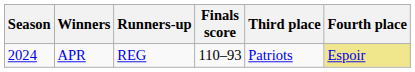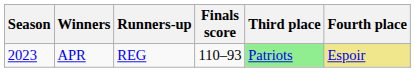 <table class="wikitable">
 <tr>
 <th>Season</th>
 <th>Winners</th>
 <th>Runners-up</th>
 <th>Finals<br>score</th>
 <th>Third place</th>
 <th>Fourth place</th>
 </tr>
 <tr>
-<td><a href='#'>2024</a></td>
+<td><a href='#'>2023</a></td>
 <td><a href='#'>APR</a></td>
 <td><a href='#'>REG</a></td>
 <td>110–93</td>
-<td><a href='#'>Patriots</a></td>
+<td style="background: lightgreen;"><a href='#'>Patriots</a></td>
 <td style="background: khaki;"><a href='#'>Espoir</a></td>
 </tr>
 </table>
